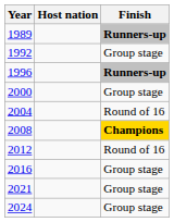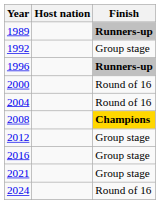 <table class="wikitable">
 <tr>
 <th>Year</th>
 <th>Host nation</th>
 <th>Finish</th>
 </tr>
 <tr>
 <td><a href='#'>1989</a></td>
 <td></td>
 <td bgcolor="Silver"><strong>Runners-up</strong></td>
 </tr>
 <tr>
 <td><a href='#'>1992</a></td>
 <td></td>
 <td>Group stage</td>
 </tr>
 <tr>
 <td><a href='#'>1996</a></td>
 <td></td>
 <td bgcolor="Silver"><strong>Runners-up</strong></td>
 </tr>
 <tr>
 <td><a href='#'>2000</a></td>
 <td></td>
-<td>Group stage</td>
+<td>Round of 16</td>
 </tr>
 <tr>
 <td><a href='#'>2004</a></td>
 <td></td>
 <td>Round of 16</td>
 </tr>
 <tr>
 <td><a href='#'>2008</a></td>
 <td></td>
 <td bgcolor="Gold"><strong>Champions</strong></td>
 </tr>
 <tr>
 <td><a href='#'>2012</a></td>
 <td></td>
-<td>Round of 16</td>
+<td>Group stage</td>
 </tr>
 <tr>
 <td><a href='#'>2016</a></td>
 <td></td>
 <td>Group stage</td>
 </tr>
 <tr>
 <td><a href='#'>2021</a></td>
 <td></td>
 <td>Group stage</td>
 </tr>
 <tr>
 <td><a href='#'>2024</a></td>
 <td></td>
-<td>Group stage</td>
+<td>Round of 16</td>
 </tr>
 </table>
